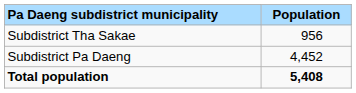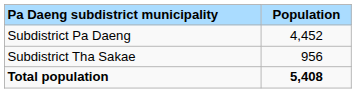 <table class="wikitable" style="width:48%;">
 <tr>
 <th scope="col" style= "width:74%; background: #aadcff; text-align:left;"><strong>Pa Daeng subdistrict municipality</strong></th>
 <th scope="col" style= "width:26%; background: #aadcff; text-align:center;"><strong>Population</strong></th>
 </tr>
 <tr>
+<td>Subdistrict Pa Daeng</td>
+<td style="text-align:center;">4,452</td>
+</tr>
+<tr>
 <td>Subdistrict Tha Sakae</td>
 <td style="text-align:center;">   956</td>
-</tr>
-<tr>
-<td>Subdistrict Pa Daeng</td>
-<td style="text-align:center;">4,452</td>
 </tr>
 <tr>
 <td><strong>Total population</strong></td>
 <td style="text-align:center;"><strong>5,408</strong></td>
 </tr>
 </table>
